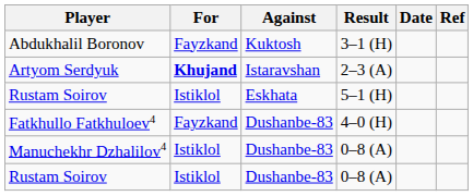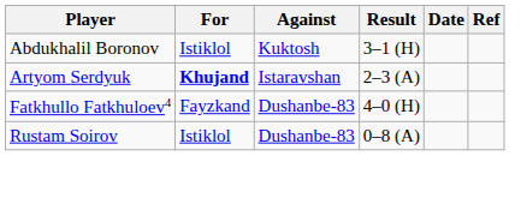 <table class="wikitable sortable">
 <tr>
 <th>Player</th>
 <th>For</th>
 <th>Against</th>
 <th style="text-align:center">Result</th>
 <th>Date</th>
 <th>Ref</th>
 </tr>
 <tr>
 <td> Abdukhalil Boronov</td>
-<td><a href='#'>Fayzkand</a></td>
+<td><a href='#'>Istiklol</a></td>
 <td><a href='#'>Kuktosh</a></td>
 <td style="text-align:center;">3–1 (H)</td>
 <td></td>
 <td></td>
 </tr>
 <tr>
 <td> <a href='#'>Artyom Serdyuk</a></td>
 <td><strong><a href='#'>Khujand</a></strong></td>
 <td><a href='#'>Istaravshan</a></td>
 <td style="text-align:center;">2–3 (A)</td>
 <td></td>
 <td></td>
 </tr>
 <tr>
-<td> <a href='#'>Rustam Soirov</a></td>
-<td><a href='#'>Istiklol</a></td>
-<td><a href='#'>Eskhata</a></td>
-<td style="text-align:center;">5–1 (H)</td>
-<td></td>
-<td></td>
-</tr>
-<tr>
 <td> <a href='#'>Fatkhullo Fatkhuloev</a><small><sup>4</sup></small></td>
 <td><a href='#'>Fayzkand</a></td>
 <td><a href='#'>Dushanbe-83</a></td>
 <td style="text-align:center;">4–0 (H)</td>
-<td></td>
-<td></td>
-</tr>
-<tr>
-<td> <a href='#'>Manuchekhr Dzhalilov</a><small><sup>4</sup></small></td>
-<td><a href='#'>Istiklol</a></td>
-<td><a href='#'>Dushanbe-83</a></td>
-<td style="text-align:center;">0–8 (A)</td>
 <td></td>
 <td></td>
 </tr>
 <tr>
 <td> <a href='#'>Rustam Soirov</a></td>
 <td><a href='#'>Istiklol</a></td>
 <td><a href='#'>Dushanbe-83</a></td>
 <td style="text-align:center;">0–8 (A)</td>
 <td></td>
 <td></td>
 </tr>
 </table>
